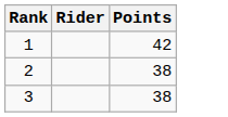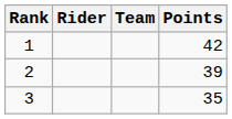 <table class="wikitable">
 <tr>
 <th scope="col">Rank</th>
 <th scope="col">Rider</th>
+<th scope="col">Team</th>
 <th scope="col">Points</th>
 </tr>
 <tr>
 <td style="text-align:center;">1</td>
+<td></td>
 <td></td>
 <td style="text-align:right;">42</td>
 </tr>
 <tr>
 <td style="text-align:center;">2</td>
 <td></td>
-<td style="text-align:right;">38</td>
+<td></td>
+<td style="text-align:right;">39</td>
 </tr>
 <tr>
 <td style="text-align:center;">3</td>
 <td></td>
-<td style="text-align:right;">38</td>
+<td></td>
+<td style="text-align:right;">35</td>
 </tr>
 </table>
